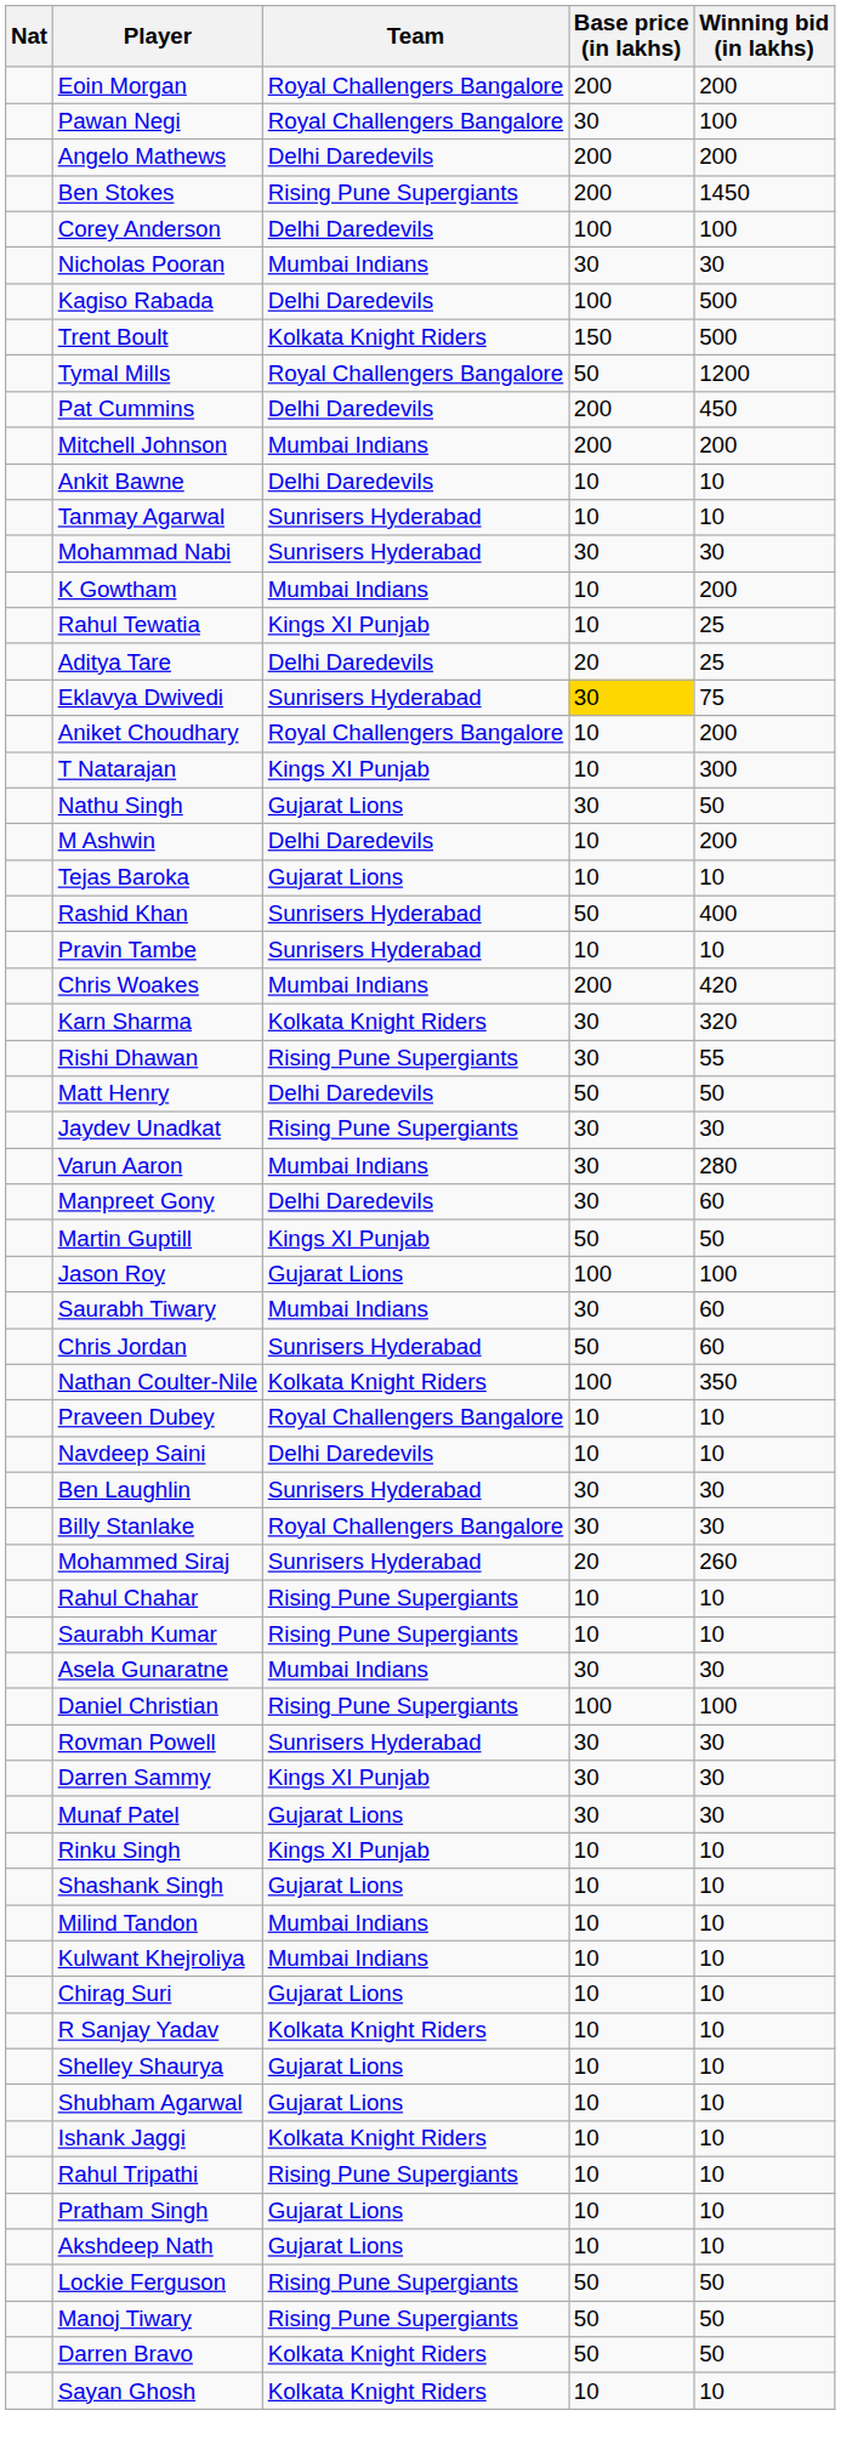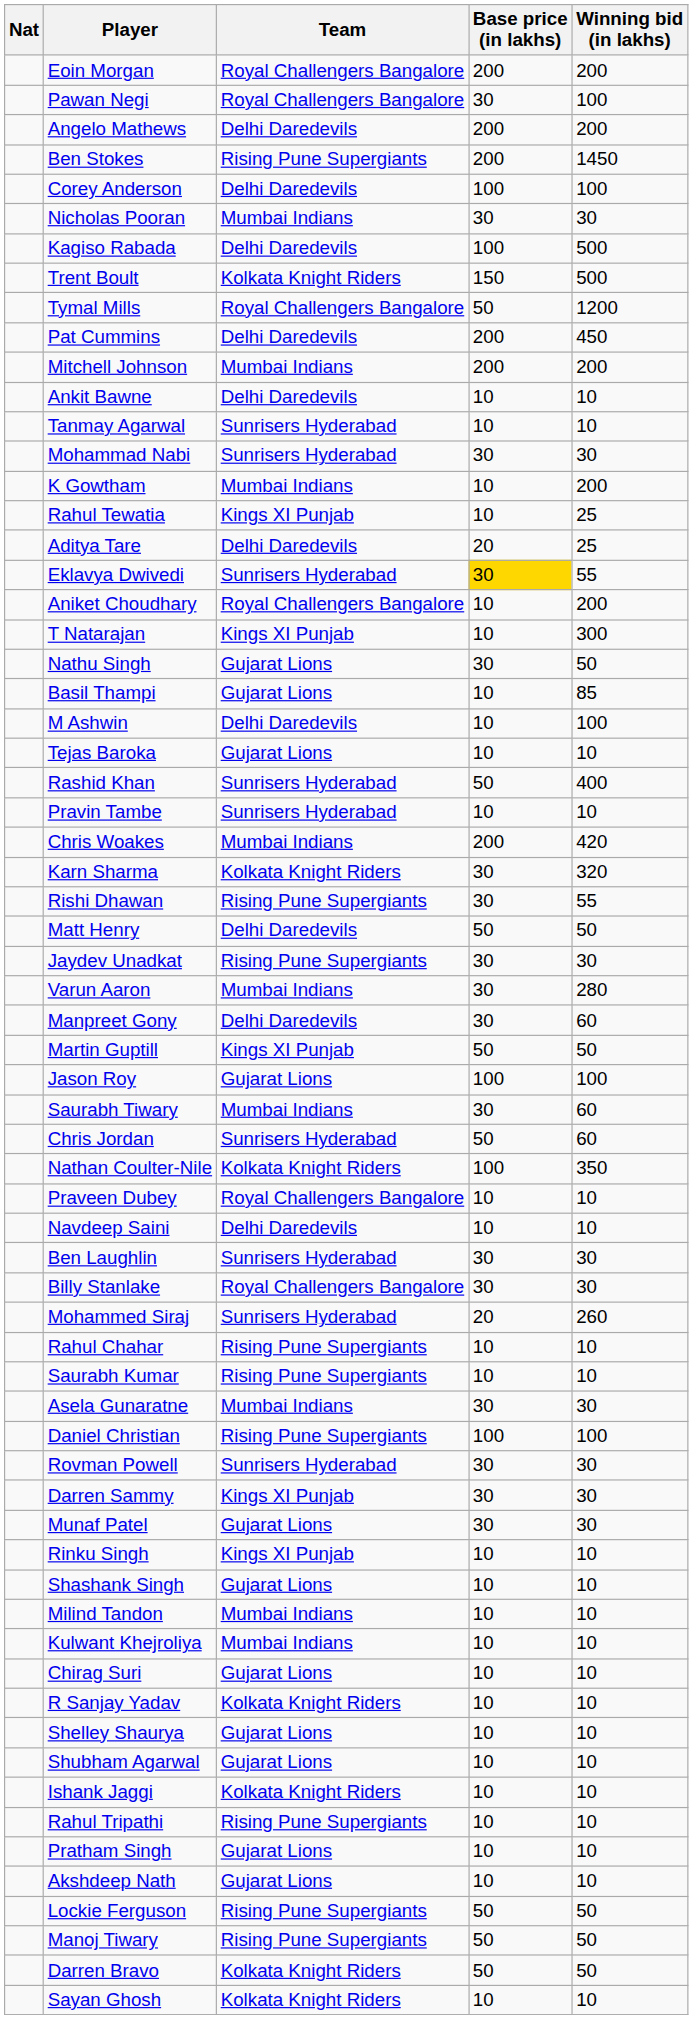 <table class="wikitable sortable">
 <tr>
 <th>Nat</th>
 <th>Player</th>
 <th>Team</th>
 <th>Base price<br>(in  lakhs)</th>
 <th>Winning bid<br>(in  lakhs)</th>
 </tr>
 <tr>
 <td></td>
 <td><a href='#'>Eoin Morgan</a></td>
 <td><a href='#'>Royal Challengers Bangalore</a></td>
 <td>200</td>
 <td>200</td>
 </tr>
 <tr>
 <td></td>
 <td><a href='#'>Pawan Negi</a></td>
 <td><a href='#'>Royal Challengers Bangalore</a></td>
 <td>30</td>
 <td>100</td>
 </tr>
 <tr>
 <td></td>
 <td><a href='#'>Angelo Mathews</a></td>
 <td><a href='#'>Delhi Daredevils</a></td>
 <td>200</td>
 <td>200</td>
 </tr>
 <tr>
 <td></td>
 <td><a href='#'>Ben Stokes</a></td>
 <td><a href='#'>Rising Pune Supergiants</a></td>
 <td>200</td>
 <td>1450</td>
 </tr>
 <tr>
 <td></td>
 <td><a href='#'>Corey Anderson</a></td>
 <td><a href='#'>Delhi Daredevils</a></td>
 <td>100</td>
 <td>100</td>
 </tr>
 <tr>
 <td></td>
 <td><a href='#'>Nicholas Pooran</a></td>
 <td><a href='#'>Mumbai Indians</a></td>
 <td>30</td>
 <td>30</td>
 </tr>
 <tr>
 <td></td>
 <td><a href='#'>Kagiso Rabada</a></td>
 <td><a href='#'>Delhi Daredevils</a></td>
 <td>100</td>
 <td>500</td>
 </tr>
 <tr>
 <td></td>
 <td><a href='#'>Trent Boult</a></td>
 <td><a href='#'>Kolkata Knight Riders</a></td>
 <td>150</td>
 <td>500</td>
 </tr>
 <tr>
 <td></td>
 <td><a href='#'>Tymal Mills</a></td>
 <td><a href='#'>Royal Challengers Bangalore</a></td>
 <td>50</td>
 <td>1200</td>
 </tr>
 <tr>
 <td></td>
 <td><a href='#'>Pat Cummins</a></td>
 <td><a href='#'>Delhi Daredevils</a></td>
 <td>200</td>
 <td>450</td>
 </tr>
 <tr>
 <td></td>
 <td><a href='#'>Mitchell Johnson</a></td>
 <td><a href='#'>Mumbai Indians</a></td>
 <td>200</td>
 <td>200</td>
 </tr>
 <tr>
 <td></td>
 <td><a href='#'>Ankit Bawne</a></td>
 <td><a href='#'>Delhi Daredevils</a></td>
 <td>10</td>
 <td>10</td>
 </tr>
 <tr>
 <td></td>
 <td><a href='#'>Tanmay Agarwal</a></td>
 <td><a href='#'>Sunrisers Hyderabad</a></td>
 <td>10</td>
 <td>10</td>
 </tr>
 <tr>
 <td></td>
 <td><a href='#'>Mohammad Nabi</a></td>
 <td><a href='#'>Sunrisers Hyderabad</a></td>
 <td>30</td>
 <td>30</td>
 </tr>
 <tr>
 <td></td>
 <td><a href='#'>K Gowtham</a></td>
 <td><a href='#'>Mumbai Indians</a></td>
 <td>10</td>
 <td>200</td>
 </tr>
 <tr>
 <td></td>
 <td><a href='#'>Rahul Tewatia</a></td>
 <td><a href='#'>Kings XI Punjab</a></td>
 <td>10</td>
 <td>25</td>
 </tr>
 <tr>
 <td></td>
 <td><a href='#'>Aditya Tare</a></td>
 <td><a href='#'>Delhi Daredevils</a></td>
 <td>20</td>
 <td>25</td>
 </tr>
 <tr>
 <td></td>
 <td><a href='#'>Eklavya Dwivedi</a></td>
 <td><a href='#'>Sunrisers Hyderabad</a></td>
 <td style="background: gold;">30</td>
-<td>75</td>
+<td>55</td>
 </tr>
 <tr>
 <td></td>
 <td><a href='#'>Aniket Choudhary</a></td>
 <td><a href='#'>Royal Challengers Bangalore</a></td>
 <td>10</td>
 <td>200</td>
 </tr>
 <tr>
 <td></td>
 <td><a href='#'>T Natarajan</a></td>
 <td><a href='#'>Kings XI Punjab</a></td>
 <td>10</td>
 <td>300</td>
 </tr>
 <tr>
 <td></td>
 <td><a href='#'>Nathu Singh</a></td>
 <td><a href='#'>Gujarat Lions</a></td>
 <td>30</td>
 <td>50</td>
 </tr>
 <tr>
 <td></td>
+<td><a href='#'>Basil Thampi</a></td>
+<td><a href='#'>Gujarat Lions</a></td>
+<td>10</td>
+<td>85</td>
+</tr>
+<tr>
+<td></td>
 <td><a href='#'>M Ashwin</a></td>
 <td><a href='#'>Delhi Daredevils</a></td>
 <td>10</td>
-<td>200</td>
+<td>100</td>
 </tr>
 <tr>
 <td></td>
 <td><a href='#'>Tejas Baroka</a></td>
 <td><a href='#'>Gujarat Lions</a></td>
 <td>10</td>
 <td>10</td>
 </tr>
 <tr>
 <td></td>
 <td><a href='#'>Rashid Khan</a></td>
 <td><a href='#'>Sunrisers Hyderabad</a></td>
 <td>50</td>
 <td>400</td>
 </tr>
 <tr>
 <td></td>
 <td><a href='#'>Pravin Tambe</a></td>
 <td><a href='#'>Sunrisers Hyderabad</a></td>
 <td>10</td>
 <td>10</td>
 </tr>
 <tr>
 <td></td>
 <td><a href='#'>Chris Woakes</a></td>
 <td><a href='#'>Mumbai Indians</a></td>
 <td>200</td>
 <td>420</td>
 </tr>
 <tr>
 <td></td>
 <td><a href='#'>Karn Sharma</a></td>
 <td><a href='#'>Kolkata Knight Riders</a></td>
 <td>30</td>
 <td>320</td>
 </tr>
 <tr>
 <td></td>
 <td><a href='#'>Rishi Dhawan</a></td>
 <td><a href='#'>Rising Pune Supergiants</a></td>
 <td>30</td>
 <td>55</td>
 </tr>
 <tr>
 <td></td>
 <td><a href='#'>Matt Henry</a></td>
 <td><a href='#'>Delhi Daredevils</a></td>
 <td>50</td>
 <td>50</td>
 </tr>
 <tr>
 <td></td>
 <td><a href='#'>Jaydev Unadkat</a></td>
 <td><a href='#'>Rising Pune Supergiants</a></td>
 <td>30</td>
 <td>30</td>
 </tr>
 <tr>
 <td></td>
 <td><a href='#'>Varun Aaron</a></td>
 <td><a href='#'>Mumbai Indians</a></td>
 <td>30</td>
 <td>280</td>
 </tr>
 <tr>
 <td></td>
 <td><a href='#'>Manpreet Gony</a></td>
 <td><a href='#'>Delhi Daredevils</a></td>
 <td>30</td>
 <td>60</td>
 </tr>
 <tr>
 <td></td>
 <td><a href='#'>Martin Guptill</a></td>
 <td><a href='#'>Kings XI Punjab</a></td>
 <td>50</td>
 <td>50</td>
 </tr>
 <tr>
 <td></td>
 <td><a href='#'>Jason Roy</a></td>
 <td><a href='#'>Gujarat Lions</a></td>
 <td>100</td>
 <td>100</td>
 </tr>
 <tr>
 <td></td>
 <td><a href='#'>Saurabh Tiwary</a></td>
 <td><a href='#'>Mumbai Indians</a></td>
 <td>30</td>
 <td>60</td>
 </tr>
 <tr>
 <td></td>
 <td><a href='#'>Chris Jordan</a></td>
 <td><a href='#'>Sunrisers Hyderabad</a></td>
 <td>50</td>
 <td>60</td>
 </tr>
 <tr>
 <td></td>
 <td><a href='#'>Nathan Coulter-Nile</a></td>
 <td><a href='#'>Kolkata Knight Riders</a></td>
 <td>100</td>
 <td>350</td>
 </tr>
 <tr>
 <td></td>
 <td><a href='#'>Praveen Dubey</a></td>
 <td><a href='#'>Royal Challengers Bangalore</a></td>
 <td>10</td>
 <td>10</td>
 </tr>
 <tr>
 <td></td>
 <td><a href='#'>Navdeep Saini</a></td>
 <td><a href='#'>Delhi Daredevils</a></td>
 <td>10</td>
 <td>10</td>
 </tr>
 <tr>
 <td></td>
 <td><a href='#'>Ben Laughlin</a></td>
 <td><a href='#'>Sunrisers Hyderabad</a></td>
 <td>30</td>
 <td>30</td>
 </tr>
 <tr>
 <td></td>
 <td><a href='#'>Billy Stanlake</a></td>
 <td><a href='#'>Royal Challengers Bangalore</a></td>
 <td>30</td>
 <td>30</td>
 </tr>
 <tr>
 <td></td>
 <td><a href='#'>Mohammed Siraj</a></td>
 <td><a href='#'>Sunrisers Hyderabad</a></td>
 <td>20</td>
 <td>260</td>
 </tr>
 <tr>
 <td></td>
 <td><a href='#'>Rahul Chahar</a></td>
 <td><a href='#'>Rising Pune Supergiants</a></td>
 <td>10</td>
 <td>10</td>
 </tr>
 <tr>
 <td></td>
 <td><a href='#'>Saurabh Kumar</a></td>
 <td><a href='#'>Rising Pune Supergiants</a></td>
 <td>10</td>
 <td>10</td>
 </tr>
 <tr>
 <td></td>
 <td><a href='#'>Asela Gunaratne</a></td>
 <td><a href='#'>Mumbai Indians</a></td>
 <td>30</td>
 <td>30</td>
 </tr>
 <tr>
 <td></td>
 <td><a href='#'>Daniel Christian</a></td>
 <td><a href='#'>Rising Pune Supergiants</a></td>
 <td>100</td>
 <td>100</td>
 </tr>
 <tr>
 <td></td>
 <td><a href='#'>Rovman Powell</a></td>
 <td><a href='#'>Sunrisers Hyderabad</a></td>
 <td>30</td>
 <td>30</td>
 </tr>
 <tr>
 <td></td>
 <td><a href='#'>Darren Sammy</a></td>
 <td><a href='#'>Kings XI Punjab</a></td>
 <td>30</td>
 <td>30</td>
 </tr>
 <tr>
 <td></td>
 <td><a href='#'>Munaf Patel</a></td>
 <td><a href='#'>Gujarat Lions</a></td>
 <td>30</td>
 <td>30</td>
 </tr>
 <tr>
 <td></td>
 <td><a href='#'>Rinku Singh</a></td>
 <td><a href='#'>Kings XI Punjab</a></td>
 <td>10</td>
 <td>10</td>
 </tr>
 <tr>
 <td></td>
 <td><a href='#'>Shashank Singh</a></td>
 <td><a href='#'>Gujarat Lions</a></td>
 <td>10</td>
 <td>10</td>
 </tr>
 <tr>
 <td></td>
 <td><a href='#'>Milind Tandon</a></td>
 <td><a href='#'>Mumbai Indians</a></td>
 <td>10</td>
 <td>10</td>
 </tr>
 <tr>
 <td></td>
 <td><a href='#'>Kulwant Khejroliya</a></td>
 <td><a href='#'>Mumbai Indians</a></td>
 <td>10</td>
 <td>10</td>
 </tr>
 <tr>
 <td></td>
 <td><a href='#'>Chirag Suri</a></td>
 <td><a href='#'>Gujarat Lions</a></td>
 <td>10</td>
 <td>10</td>
 </tr>
 <tr>
 <td></td>
 <td><a href='#'>R Sanjay Yadav</a></td>
 <td><a href='#'>Kolkata Knight Riders</a></td>
 <td>10</td>
 <td>10</td>
 </tr>
 <tr>
 <td></td>
 <td><a href='#'>Shelley Shaurya</a></td>
 <td><a href='#'>Gujarat Lions</a></td>
 <td>10</td>
 <td>10</td>
 </tr>
 <tr>
 <td></td>
 <td><a href='#'>Shubham Agarwal</a></td>
 <td><a href='#'>Gujarat Lions</a></td>
 <td>10</td>
 <td>10</td>
 </tr>
 <tr>
 <td></td>
 <td><a href='#'>Ishank Jaggi</a></td>
 <td><a href='#'>Kolkata Knight Riders</a></td>
 <td>10</td>
 <td>10</td>
 </tr>
 <tr>
 <td></td>
 <td><a href='#'>Rahul Tripathi</a></td>
 <td><a href='#'>Rising Pune Supergiants</a></td>
 <td>10</td>
 <td>10</td>
 </tr>
 <tr>
 <td></td>
 <td><a href='#'>Pratham Singh</a></td>
 <td><a href='#'>Gujarat Lions</a></td>
 <td>10</td>
 <td>10</td>
 </tr>
 <tr>
 <td></td>
 <td><a href='#'>Akshdeep Nath</a></td>
 <td><a href='#'>Gujarat Lions</a></td>
 <td>10</td>
 <td>10</td>
 </tr>
 <tr>
 <td></td>
 <td><a href='#'>Lockie Ferguson</a></td>
 <td><a href='#'>Rising Pune Supergiants</a></td>
 <td>50</td>
 <td>50</td>
 </tr>
 <tr>
 <td></td>
 <td><a href='#'>Manoj Tiwary</a></td>
 <td><a href='#'>Rising Pune Supergiants</a></td>
 <td>50</td>
 <td>50</td>
 </tr>
 <tr>
 <td></td>
 <td><a href='#'>Darren Bravo</a></td>
 <td><a href='#'>Kolkata Knight Riders</a></td>
 <td>50</td>
 <td>50</td>
 </tr>
 <tr>
 <td></td>
 <td><a href='#'>Sayan Ghosh</a></td>
 <td><a href='#'>Kolkata Knight Riders</a></td>
 <td>10</td>
 <td>10</td>
 </tr>
 </table>
